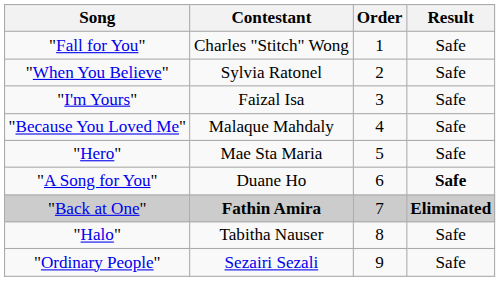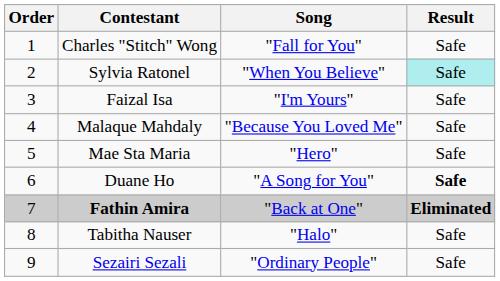 <table class="wikitable plainrowheaders" style="text-align:center;">
 <tr>
+<th scope="col">Order</th>
+<th scope="col">Contestant</th>
 <th scope="col">Song</th>
-<th scope="col">Contestant</th>
-<th scope="col">Order</th>
 <th scope="col">Result</th>
 </tr>
 <tr>
+<td>1</td>
+<td>Charles "Stitch" Wong</td>
 <td>"<a href='#'>Fall for You</a>"</td>
-<td>Charles "Stitch" Wong</td>
-<td>1</td>
 <td>Safe</td>
 </tr>
 <tr>
+<td>2</td>
+<td>Sylvia Ratonel</td>
 <td>"<a href='#'>When You Believe</a>"</td>
-<td>Sylvia Ratonel</td>
-<td>2</td>
+<td style="background: paleturquoise;">Safe</td>
+</tr>
+<tr>
+<td>3</td>
+<td>Faizal Isa</td>
+<td>"<a href='#'>I'm Yours</a>"</td>
 <td>Safe</td>
 </tr>
 <tr>
-<td>"<a href='#'>I'm Yours</a>"</td>
-<td>Faizal Isa</td>
-<td>3</td>
+<td>4</td>
+<td>Malaque Mahdaly</td>
+<td>"<a href='#'>Because You Loved Me</a>"</td>
 <td>Safe</td>
 </tr>
 <tr>
-<td>"<a href='#'>Because You Loved Me</a>"</td>
-<td>Malaque Mahdaly</td>
-<td>4</td>
+<td>5</td>
+<td>Mae Sta Maria</td>
+<td>"<a href='#'>Hero</a>"</td>
 <td>Safe</td>
 </tr>
 <tr>
-<td>"<a href='#'>Hero</a>"</td>
-<td>Mae Sta Maria</td>
-<td>5</td>
+<td>6</td>
+<td>Duane Ho</td>
+<td>"<a href='#'>A Song for You</a>"</td>
+<td><strong>Safe</strong></td>
+</tr>
+<tr style="background:#ccc;">
+<td>7</td>
+<td><strong>Fathin Amira</strong></td>
+<td>"<a href='#'>Back at One</a>"</td>
+<td><strong>Eliminated</strong></td>
+</tr>
+<tr>
+<td>8</td>
+<td>Tabitha Nauser</td>
+<td>"<a href='#'>Halo</a>"</td>
 <td>Safe</td>
 </tr>
 <tr>
-<td>"<a href='#'>A Song for You</a>"</td>
-<td>Duane Ho</td>
-<td>6</td>
-<td><strong>Safe</strong></td>
-</tr>
-<tr style="background:#ccc;">
-<td>"<a href='#'>Back at One</a>"</td>
-<td><strong>Fathin Amira</strong></td>
-<td>7</td>
-<td><strong>Eliminated</strong></td>
-</tr>
-<tr>
-<td>"<a href='#'>Halo</a>"</td>
-<td>Tabitha Nauser</td>
-<td>8</td>
-<td>Safe</td>
-</tr>
-<tr>
+<td>9</td>
+<td><a href='#'>Sezairi Sezali</a></td>
 <td>"<a href='#'>Ordinary People</a>"</td>
-<td><a href='#'>Sezairi Sezali</a></td>
-<td>9</td>
 <td>Safe</td>
 </tr>
 </table>
